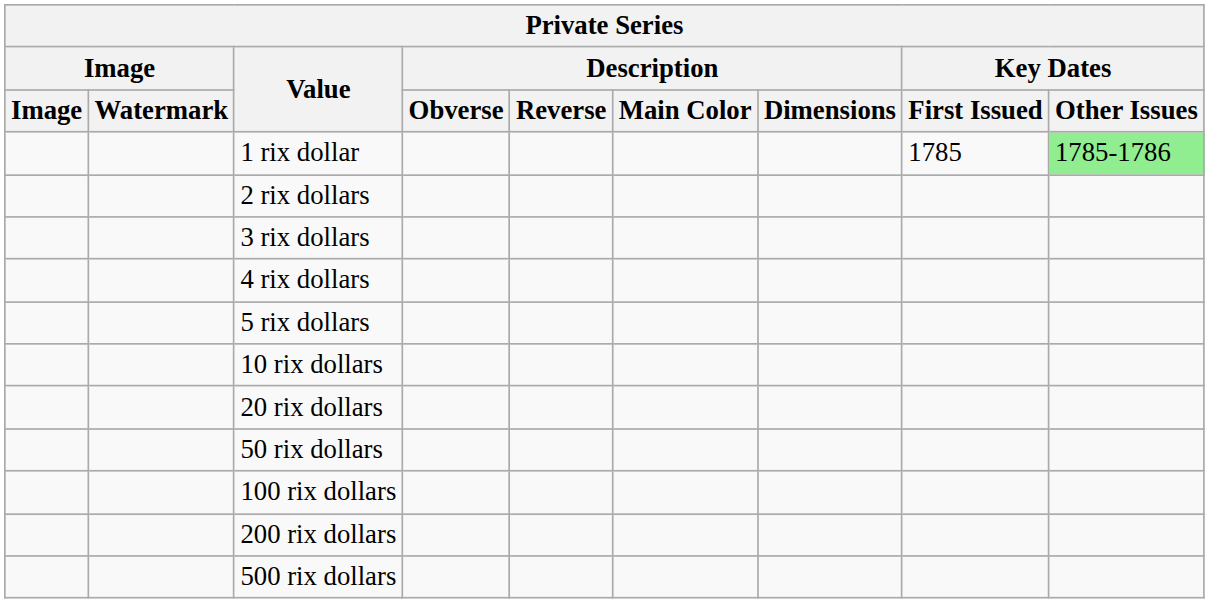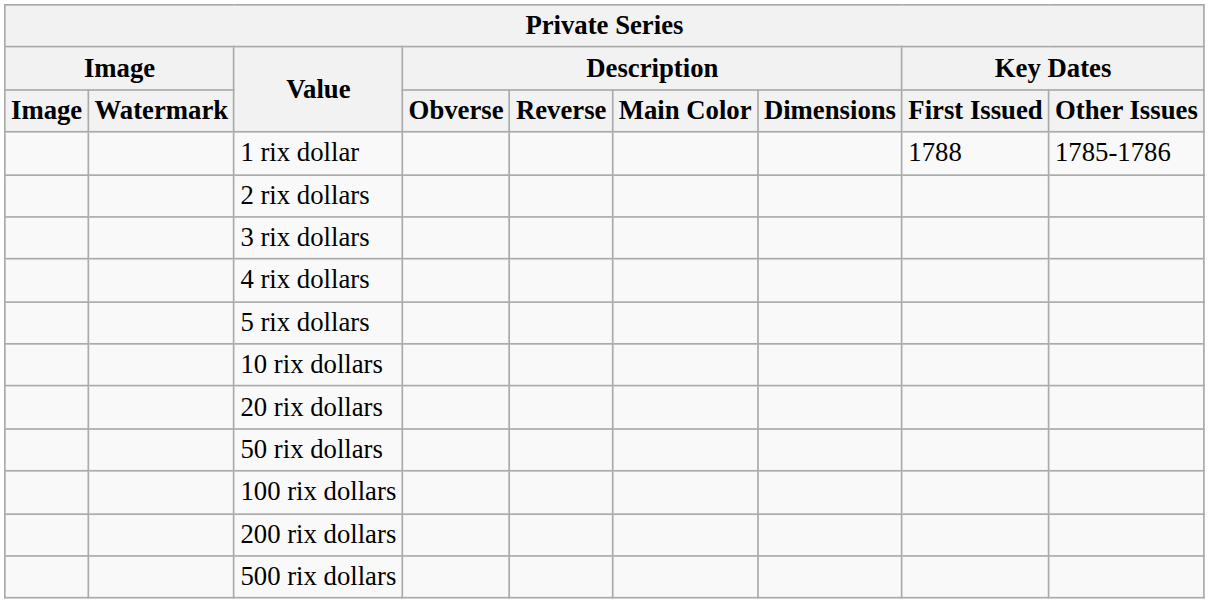 <table class="wikitable" style="font-size: 100%">
 <tr>
 <th colspan="10">Private Series</th>
 </tr>
 <tr>
 <th colspan="2">Image</th>
 <th rowspan="2">Value</th>
 <th colspan="4">Description</th>
 <th colspan="2">Key Dates</th>
 </tr>
 <tr>
 <th>Image</th>
 <th>Watermark</th>
 <th>Obverse</th>
 <th>Reverse</th>
 <th>Main Color</th>
 <th>Dimensions</th>
 <th>First Issued</th>
 <th>Other Issues</th>
 </tr>
 <tr>
 <td></td>
 <td></td>
 <td>1 rix dollar</td>
 <td></td>
 <td></td>
 <td></td>
 <td></td>
-<td>1785</td>
-<td style="background: lightgreen;">1785-1786</td>
+<td>1788</td>
+<td>1785-1786</td>
 </tr>
 <tr>
 <td></td>
 <td></td>
 <td>2 rix dollars</td>
 <td></td>
 <td></td>
 <td></td>
 <td></td>
 <td></td>
 <td></td>
 </tr>
 <tr>
 <td></td>
 <td></td>
 <td>3 rix dollars</td>
 <td></td>
 <td></td>
 <td></td>
 <td></td>
 <td></td>
 <td></td>
 </tr>
 <tr>
 <td></td>
 <td></td>
 <td>4 rix dollars</td>
 <td></td>
 <td></td>
 <td></td>
 <td></td>
 <td></td>
 <td></td>
 </tr>
 <tr>
 <td></td>
 <td></td>
 <td>5 rix dollars</td>
 <td></td>
 <td></td>
 <td></td>
 <td></td>
 <td></td>
 <td></td>
 </tr>
 <tr>
 <td></td>
 <td></td>
 <td>10 rix dollars</td>
 <td></td>
 <td></td>
 <td></td>
 <td></td>
 <td></td>
 <td></td>
 </tr>
 <tr>
 <td></td>
 <td></td>
 <td>20 rix dollars</td>
 <td></td>
 <td></td>
 <td></td>
 <td></td>
 <td></td>
 <td></td>
 </tr>
 <tr>
 <td></td>
 <td></td>
 <td>50 rix dollars</td>
 <td></td>
 <td></td>
 <td></td>
 <td></td>
 <td></td>
 <td></td>
 </tr>
 <tr>
 <td></td>
 <td></td>
 <td>100 rix dollars</td>
 <td></td>
 <td></td>
 <td></td>
 <td></td>
 <td></td>
 <td></td>
 </tr>
 <tr>
 <td></td>
 <td></td>
 <td>200 rix dollars</td>
 <td></td>
 <td></td>
 <td></td>
 <td></td>
 <td></td>
 <td></td>
 </tr>
 <tr>
 <td></td>
 <td></td>
 <td>500 rix dollars</td>
 <td></td>
 <td></td>
 <td></td>
 <td></td>
 <td></td>
 <td></td>
 </tr>
 </table>
